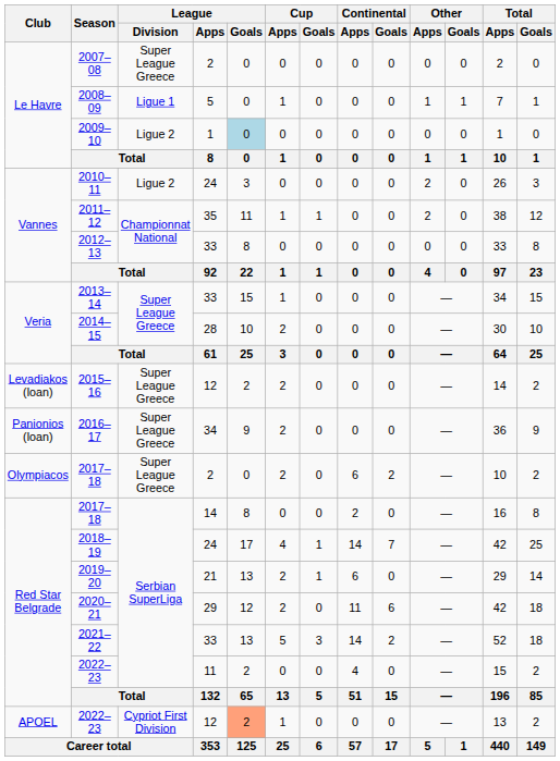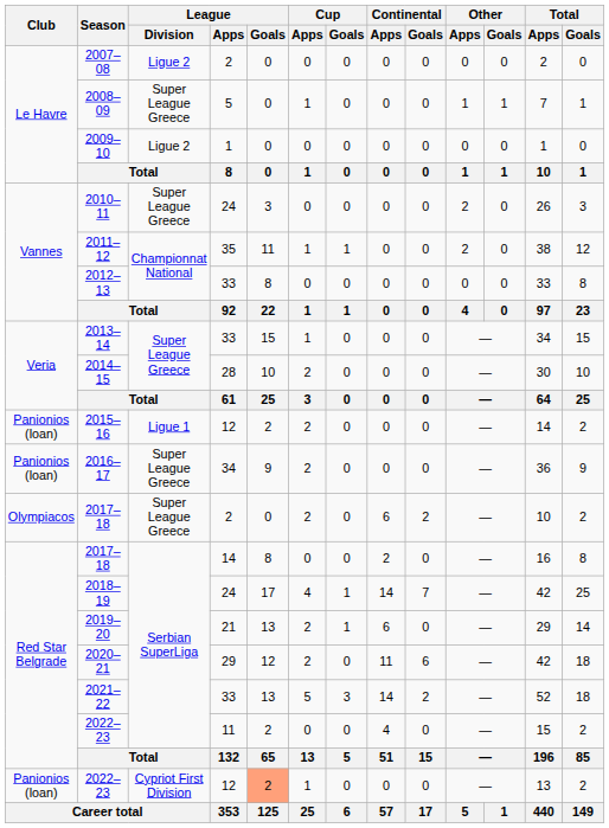 <table class="wikitable" style="text-align:center">
 <tr>
 <th rowspan="2">Club</th>
 <th rowspan="2">Season</th>
 <th colspan="3">League</th>
 <th colspan="2">Cup</th>
 <th colspan="2">Continental</th>
 <th colspan="2">Other</th>
 <th colspan="2">Total</th>
 </tr>
 <tr>
 <th>Division</th>
 <th>Apps</th>
 <th>Goals</th>
 <th>Apps</th>
 <th>Goals</th>
 <th>Apps</th>
 <th>Goals</th>
 <th>Apps</th>
 <th>Goals</th>
 <th>Apps</th>
 <th>Goals</th>
 </tr>
 <tr>
 <td rowspan="4"><a href='#'>Le Havre</a></td>
 <td><a href='#'>2007–08</a></td>
-<td>Super League Greece</td>
+<td><a href='#'>Ligue 2</a></td>
 <td>2</td>
 <td>0</td>
 <td>0</td>
 <td>0</td>
 <td>0</td>
 <td>0</td>
 <td>0</td>
 <td>0</td>
 <td>2</td>
 <td>0</td>
 </tr>
 <tr>
 <td><a href='#'>2008–09</a></td>
-<td><a href='#'>Ligue 1</a></td>
+<td>Super League Greece</td>
 <td>5</td>
 <td>0</td>
 <td>1</td>
 <td>0</td>
 <td>0</td>
 <td>0</td>
 <td>1</td>
 <td>1</td>
 <td>7</td>
 <td>1</td>
 </tr>
 <tr>
 <td><a href='#'>2009–10</a></td>
 <td>Ligue 2</td>
 <td>1</td>
-<td style="background: lightblue;">0</td>
+<td>0</td>
 <td>0</td>
 <td>0</td>
 <td>0</td>
 <td>0</td>
 <td>0</td>
 <td>0</td>
 <td>1</td>
 <td>0</td>
 </tr>
 <tr>
 <th colspan="2">Total</th>
 <th>8</th>
 <th>0</th>
 <th>1</th>
 <th>0</th>
 <th>0</th>
 <th>0</th>
 <th>1</th>
 <th>1</th>
 <th>10</th>
 <th>1</th>
 </tr>
 <tr>
 <td rowspan="4"><a href='#'>Vannes</a></td>
 <td><a href='#'>2010–11</a></td>
-<td>Ligue 2</td>
+<td>Super League Greece</td>
 <td>24</td>
 <td>3</td>
 <td>0</td>
 <td>0</td>
 <td>0</td>
 <td>0</td>
 <td>2</td>
 <td>0</td>
 <td>26</td>
 <td>3</td>
 </tr>
 <tr>
 <td><a href='#'>2011–12</a></td>
 <td rowspan="2"><a href='#'>Championnat National</a></td>
 <td>35</td>
 <td>11</td>
 <td>1</td>
 <td>1</td>
 <td>0</td>
 <td>0</td>
 <td>2</td>
 <td>0</td>
 <td>38</td>
 <td>12</td>
 </tr>
 <tr>
 <td><a href='#'>2012–13</a></td>
 <td>33</td>
 <td>8</td>
 <td>0</td>
 <td>0</td>
 <td>0</td>
 <td>0</td>
 <td>0</td>
 <td>0</td>
 <td>33</td>
 <td>8</td>
 </tr>
 <tr>
 <th colspan="2">Total</th>
 <th>92</th>
 <th>22</th>
 <th>1</th>
 <th>1</th>
 <th>0</th>
 <th>0</th>
 <th>4</th>
 <th>0</th>
 <th>97</th>
 <th>23</th>
 </tr>
 <tr>
 <td rowspan="3"><a href='#'>Veria</a></td>
 <td><a href='#'>2013–14</a></td>
 <td rowspan="2"><a href='#'>Super League Greece</a></td>
 <td>33</td>
 <td>15</td>
 <td>1</td>
 <td>0</td>
 <td>0</td>
 <td>0</td>
 <td colspan="2">—</td>
 <td>34</td>
 <td>15</td>
 </tr>
 <tr>
 <td><a href='#'>2014–15</a></td>
 <td>28</td>
 <td>10</td>
 <td>2</td>
 <td>0</td>
 <td>0</td>
 <td>0</td>
 <td colspan="2">—</td>
 <td>30</td>
 <td>10</td>
 </tr>
 <tr>
 <th colspan="2">Total</th>
 <th>61</th>
 <th>25</th>
 <th>3</th>
 <th>0</th>
 <th>0</th>
 <th>0</th>
 <th colspan="2">—</th>
 <th>64</th>
 <th>25</th>
 </tr>
 <tr>
-<td><a href='#'>Levadiakos</a> (loan)</td>
+<td><a href='#'>Panionios</a> (loan)</td>
 <td><a href='#'>2015–16</a></td>
-<td>Super League Greece</td>
+<td><a href='#'>Ligue 1</a></td>
 <td>12</td>
 <td>2</td>
 <td>2</td>
 <td>0</td>
 <td>0</td>
 <td>0</td>
 <td colspan="2">—</td>
 <td>14</td>
 <td>2</td>
 </tr>
 <tr>
 <td><a href='#'>Panionios</a> (loan)</td>
 <td><a href='#'>2016–17</a></td>
 <td>Super League Greece</td>
 <td>34</td>
 <td>9</td>
 <td>2</td>
 <td>0</td>
 <td>0</td>
 <td>0</td>
 <td colspan="2">—</td>
 <td>36</td>
 <td>9</td>
 </tr>
 <tr>
 <td><a href='#'>Olympiacos</a></td>
 <td><a href='#'>2017–18</a></td>
 <td>Super League Greece</td>
 <td>2</td>
 <td>0</td>
 <td>2</td>
 <td>0</td>
 <td>6</td>
 <td>2</td>
 <td colspan="2">—</td>
 <td>10</td>
 <td>2</td>
 </tr>
 <tr>
 <td rowspan="7"><a href='#'>Red Star Belgrade</a></td>
 <td><a href='#'>2017–18</a></td>
 <td rowspan="6"><a href='#'>Serbian SuperLiga</a></td>
 <td>14</td>
 <td>8</td>
 <td>0</td>
 <td>0</td>
 <td>2</td>
 <td>0</td>
 <td colspan="2">—</td>
 <td>16</td>
 <td>8</td>
 </tr>
 <tr>
 <td><a href='#'>2018–19</a></td>
 <td>24</td>
 <td>17</td>
 <td>4</td>
 <td>1</td>
 <td>14</td>
 <td>7</td>
 <td colspan="2">—</td>
 <td>42</td>
 <td>25</td>
 </tr>
 <tr>
 <td><a href='#'>2019–20</a></td>
 <td>21</td>
 <td>13</td>
 <td>2</td>
 <td>1</td>
 <td>6</td>
 <td>0</td>
 <td colspan="2">—</td>
 <td>29</td>
 <td>14</td>
 </tr>
 <tr>
 <td><a href='#'>2020–21</a></td>
 <td>29</td>
 <td>12</td>
 <td>2</td>
 <td>0</td>
 <td>11</td>
 <td>6</td>
 <td colspan="2">—</td>
 <td>42</td>
 <td>18</td>
 </tr>
 <tr>
 <td><a href='#'>2021–22</a></td>
 <td>33</td>
 <td>13</td>
 <td>5</td>
 <td>3</td>
 <td>14</td>
 <td>2</td>
 <td colspan="2">—</td>
 <td>52</td>
 <td>18</td>
 </tr>
 <tr>
 <td><a href='#'>2022–23</a></td>
 <td>11</td>
 <td>2</td>
 <td>0</td>
 <td>0</td>
 <td>4</td>
 <td>0</td>
 <td colspan="2">—</td>
 <td>15</td>
 <td>2</td>
 </tr>
 <tr>
 <th colspan="2">Total</th>
 <th>132</th>
 <th>65</th>
 <th>13</th>
 <th>5</th>
 <th>51</th>
 <th>15</th>
 <th colspan="2">—</th>
 <th>196</th>
 <th>85</th>
 </tr>
 <tr>
-<td><a href='#'>APOEL</a></td>
+<td><a href='#'>Panionios</a> (loan)</td>
 <td><a href='#'>2022–23</a></td>
 <td><a href='#'>Cypriot First Division</a></td>
 <td>12</td>
 <td style="background: lightsalmon;">2</td>
 <td>1</td>
 <td>0</td>
 <td>0</td>
 <td>0</td>
 <td colspan="2">—</td>
 <td>13</td>
 <td>2</td>
 </tr>
 <tr>
 <th colspan="3">Career total</th>
 <th>353</th>
 <th>125</th>
 <th>25</th>
 <th>6</th>
 <th>57</th>
 <th>17</th>
 <th>5</th>
 <th>1</th>
 <th>440</th>
 <th>149</th>
 </tr>
 </table>
